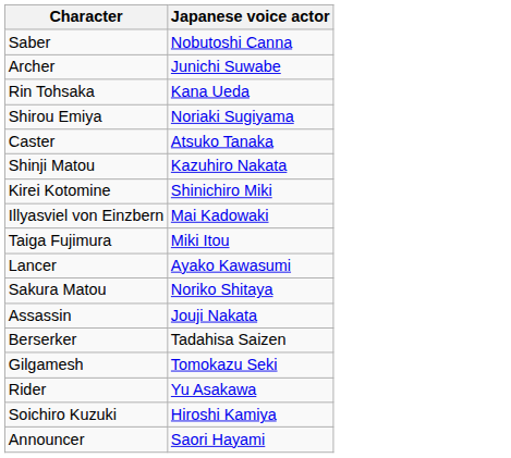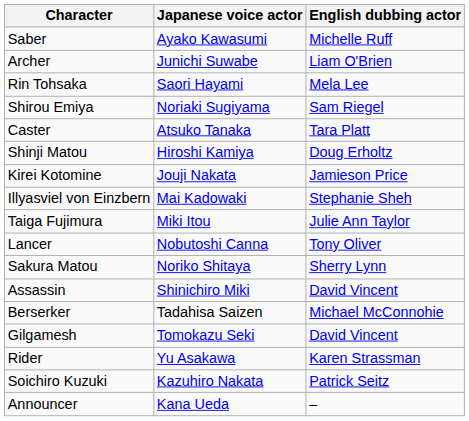 <table class="wikitable">
 <tr>
 <th>Character</th>
 <th>Japanese voice actor</th>
+<th>English dubbing actor</th>
 </tr>
 <tr>
 <td>Saber</td>
-<td><a href='#'>Nobutoshi Canna</a></td>
+<td><a href='#'>Ayako Kawasumi</a></td>
+<td><a href='#'>Michelle Ruff</a></td>
 </tr>
 <tr>
 <td>Archer</td>
 <td><a href='#'>Junichi Suwabe</a></td>
+<td><a href='#'>Liam O'Brien</a></td>
 </tr>
 <tr>
 <td>Rin Tohsaka</td>
-<td><a href='#'>Kana Ueda</a></td>
+<td><a href='#'>Saori Hayami</a></td>
+<td><a href='#'>Mela Lee</a></td>
 </tr>
 <tr>
 <td>Shirou Emiya</td>
 <td><a href='#'>Noriaki Sugiyama</a></td>
+<td><a href='#'>Sam Riegel</a></td>
 </tr>
 <tr>
 <td>Caster</td>
 <td><a href='#'>Atsuko Tanaka</a></td>
+<td><a href='#'>Tara Platt</a></td>
 </tr>
 <tr>
 <td>Shinji Matou</td>
-<td><a href='#'>Kazuhiro Nakata</a></td>
+<td><a href='#'>Hiroshi Kamiya</a></td>
+<td><a href='#'>Doug Erholtz</a></td>
 </tr>
 <tr>
 <td>Kirei Kotomine</td>
-<td><a href='#'>Shinichiro Miki</a></td>
+<td><a href='#'>Jouji Nakata</a></td>
+<td><a href='#'>Jamieson Price</a></td>
 </tr>
 <tr>
 <td>Illyasviel von Einzbern</td>
 <td><a href='#'>Mai Kadowaki</a></td>
+<td><a href='#'>Stephanie Sheh</a></td>
 </tr>
 <tr>
 <td>Taiga Fujimura</td>
 <td><a href='#'>Miki Itou</a></td>
+<td><a href='#'>Julie Ann Taylor</a></td>
 </tr>
 <tr>
 <td>Lancer</td>
-<td><a href='#'>Ayako Kawasumi</a></td>
+<td><a href='#'>Nobutoshi Canna</a></td>
+<td><a href='#'>Tony Oliver</a></td>
 </tr>
 <tr>
 <td>Sakura Matou</td>
 <td><a href='#'>Noriko Shitaya</a></td>
+<td><a href='#'>Sherry Lynn</a></td>
 </tr>
 <tr>
 <td>Assassin</td>
-<td><a href='#'>Jouji Nakata</a></td>
+<td><a href='#'>Shinichiro Miki</a></td>
+<td><a href='#'>David Vincent</a></td>
 </tr>
 <tr>
 <td>Berserker</td>
 <td>Tadahisa Saizen</td>
+<td><a href='#'>Michael McConnohie</a></td>
 </tr>
 <tr>
 <td>Gilgamesh</td>
 <td><a href='#'>Tomokazu Seki</a></td>
+<td><a href='#'>David Vincent</a></td>
 </tr>
 <tr>
 <td>Rider</td>
 <td><a href='#'>Yu Asakawa</a></td>
+<td><a href='#'>Karen Strassman</a></td>
 </tr>
 <tr>
 <td>Soichiro Kuzuki</td>
-<td><a href='#'>Hiroshi Kamiya</a></td>
+<td><a href='#'>Kazuhiro Nakata</a></td>
+<td><a href='#'>Patrick Seitz</a></td>
 </tr>
 <tr>
 <td>Announcer</td>
-<td><a href='#'>Saori Hayami</a></td>
+<td><a href='#'>Kana Ueda</a></td>
+<td>–</td>
 </tr>
 </table>
